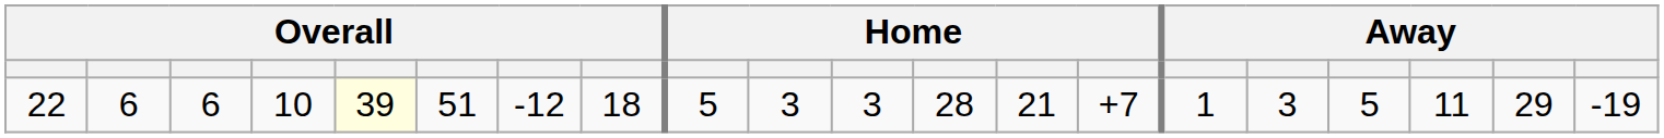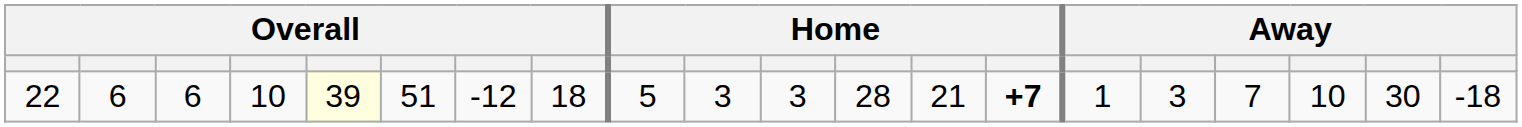 <table class="wikitable" style="text-align: center;">
 <tr>
 <th colspan="8" style="border-right:3px solid gray;">Overall</th>
 <th colspan="6" style="border-right:3px solid gray;">Home</th>
 <th colspan=6>Away</th>
 </tr>
 <tr>
 <th width=30></th>
 <th width=30></th>
 <th width=30></th>
 <th width=30></th>
 <th width=30></th>
 <th width=30></th>
 <th width=30></th>
 <th style="width:30px; border-right:3px solid gray;"></th>
 <th width=30></th>
 <th width=30></th>
 <th width=30></th>
 <th width=30></th>
 <th width=30></th>
 <th style="width:30px; border-right:3px solid gray;"></th>
 <th width=30></th>
 <th width=30></th>
 <th width=30></th>
 <th width=30></th>
 <th width=30></th>
 <th width=30></th>
 </tr>
 <tr>
 <td>22</td>
 <td>6</td>
 <td>6</td>
 <td>10</td>
 <td style="background: lightyellow;">39</td>
 <td>51</td>
 <td>-12</td>
 <td style="width:30px; border-right:3px solid gray;">18</td>
 <td>5</td>
 <td>3</td>
 <td>3</td>
 <td>28</td>
 <td>21</td>
-<td style="width:30px; border-right:3px solid gray;">+7</td>
+<td style="width:30px; border-right:3px solid gray;"><strong>+7</strong></td>
 <td>1</td>
 <td>3</td>
-<td>5</td>
-<td>11</td>
-<td>29</td>
-<td>-19</td>
+<td>7</td>
+<td>10</td>
+<td>30</td>
+<td>-18</td>
 </tr>
 </table>
